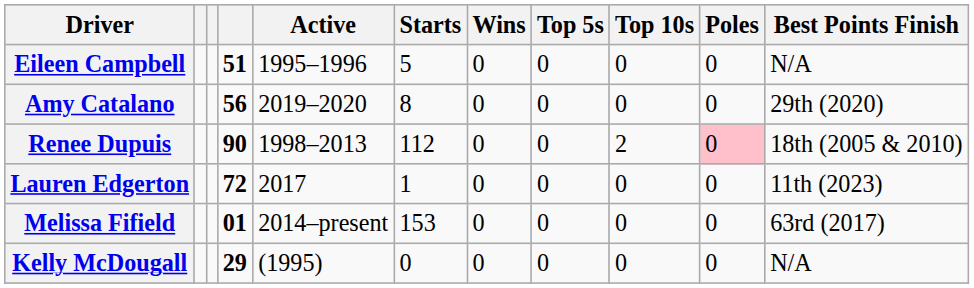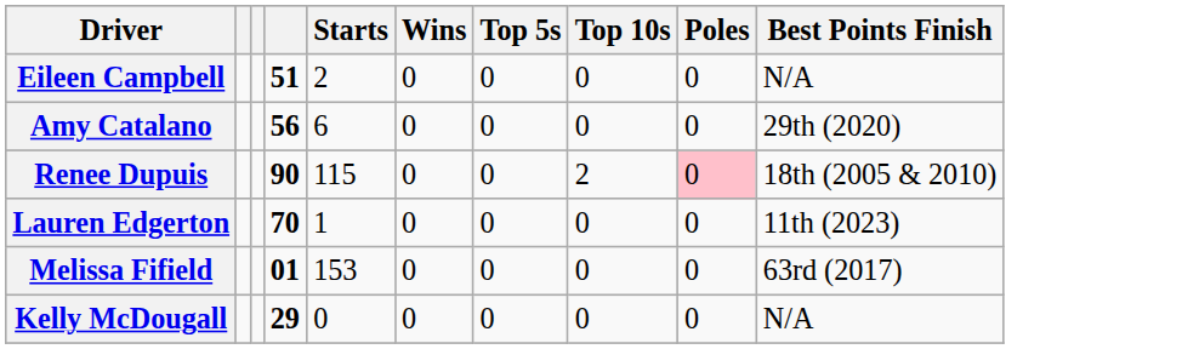 <table class="wikitable sortable" style="font-size: 95%;">
 <tr>
 <th>Driver</th>
 <th></th>
 <th></th>
 <th></th>
-<th>Active</th>
 <th>Starts</th>
 <th>Wins</th>
 <th>Top 5s</th>
 <th>Top 10s</th>
 <th>Poles</th>
 <th>Best Points Finish</th>
 </tr>
 <tr>
 <th><a href='#'>Eileen Campbell</a></th>
 <td></td>
 <td align=center></td>
 <td align=center><strong>51</strong></td>
-<td>1995–1996</td>
-<td>5</td>
+<td>2</td>
 <td>0</td>
 <td>0</td>
 <td>0</td>
 <td>0</td>
 <td data-sort-value=1000>N/A</td>
 </tr>
 <tr>
 <th><a href='#'>Amy Catalano</a></th>
 <td></td>
 <td align=center></td>
 <td align=center><strong>56</strong></td>
-<td>2019–2020</td>
-<td>8</td>
+<td>6</td>
 <td>0</td>
 <td>0</td>
 <td>0</td>
 <td>0</td>
 <td data-sort-value=29>29th (2020)</td>
 </tr>
 <tr>
 <th><a href='#'>Renee Dupuis</a></th>
 <td></td>
 <td align=center></td>
 <td align=center><strong>90</strong></td>
-<td>1998–2013</td>
-<td>112</td>
+<td>115</td>
 <td>0</td>
 <td>0</td>
 <td>2</td>
 <td style="background: pink;">0</td>
 <td data-sort-value=18>18th (2005 & 2010)</td>
 </tr>
 <tr>
 <th><a href='#'>Lauren Edgerton</a></th>
 <td></td>
 <td align=center></td>
-<td align=center><strong>72</strong></td>
-<td>2017</td>
+<td align=center><strong>70</strong></td>
 <td>1</td>
 <td>0</td>
 <td>0</td>
 <td>0</td>
 <td>0</td>
 <td data-sort-value=11>11th (2023)</td>
 </tr>
 <tr>
 <th><a href='#'>Melissa Fifield</a></th>
 <td></td>
 <td align=center></td>
 <td align=center><strong>01</strong></td>
-<td>2014–present</td>
 <td>153</td>
 <td>0</td>
 <td>0</td>
 <td>0</td>
 <td>0</td>
 <td data-sort-value=63>63rd (2017)</td>
 </tr>
 <tr>
 <th><a href='#'>Kelly McDougall</a></th>
 <td></td>
 <td align=center></td>
 <td align=center><strong>29</strong></td>
-<td data-sort-value=1995>(1995)</td>
 <td>0</td>
 <td>0</td>
 <td>0</td>
 <td>0</td>
 <td>0</td>
 <td data-sort-value=1000>N/A</td>
 </tr>
 </table>
